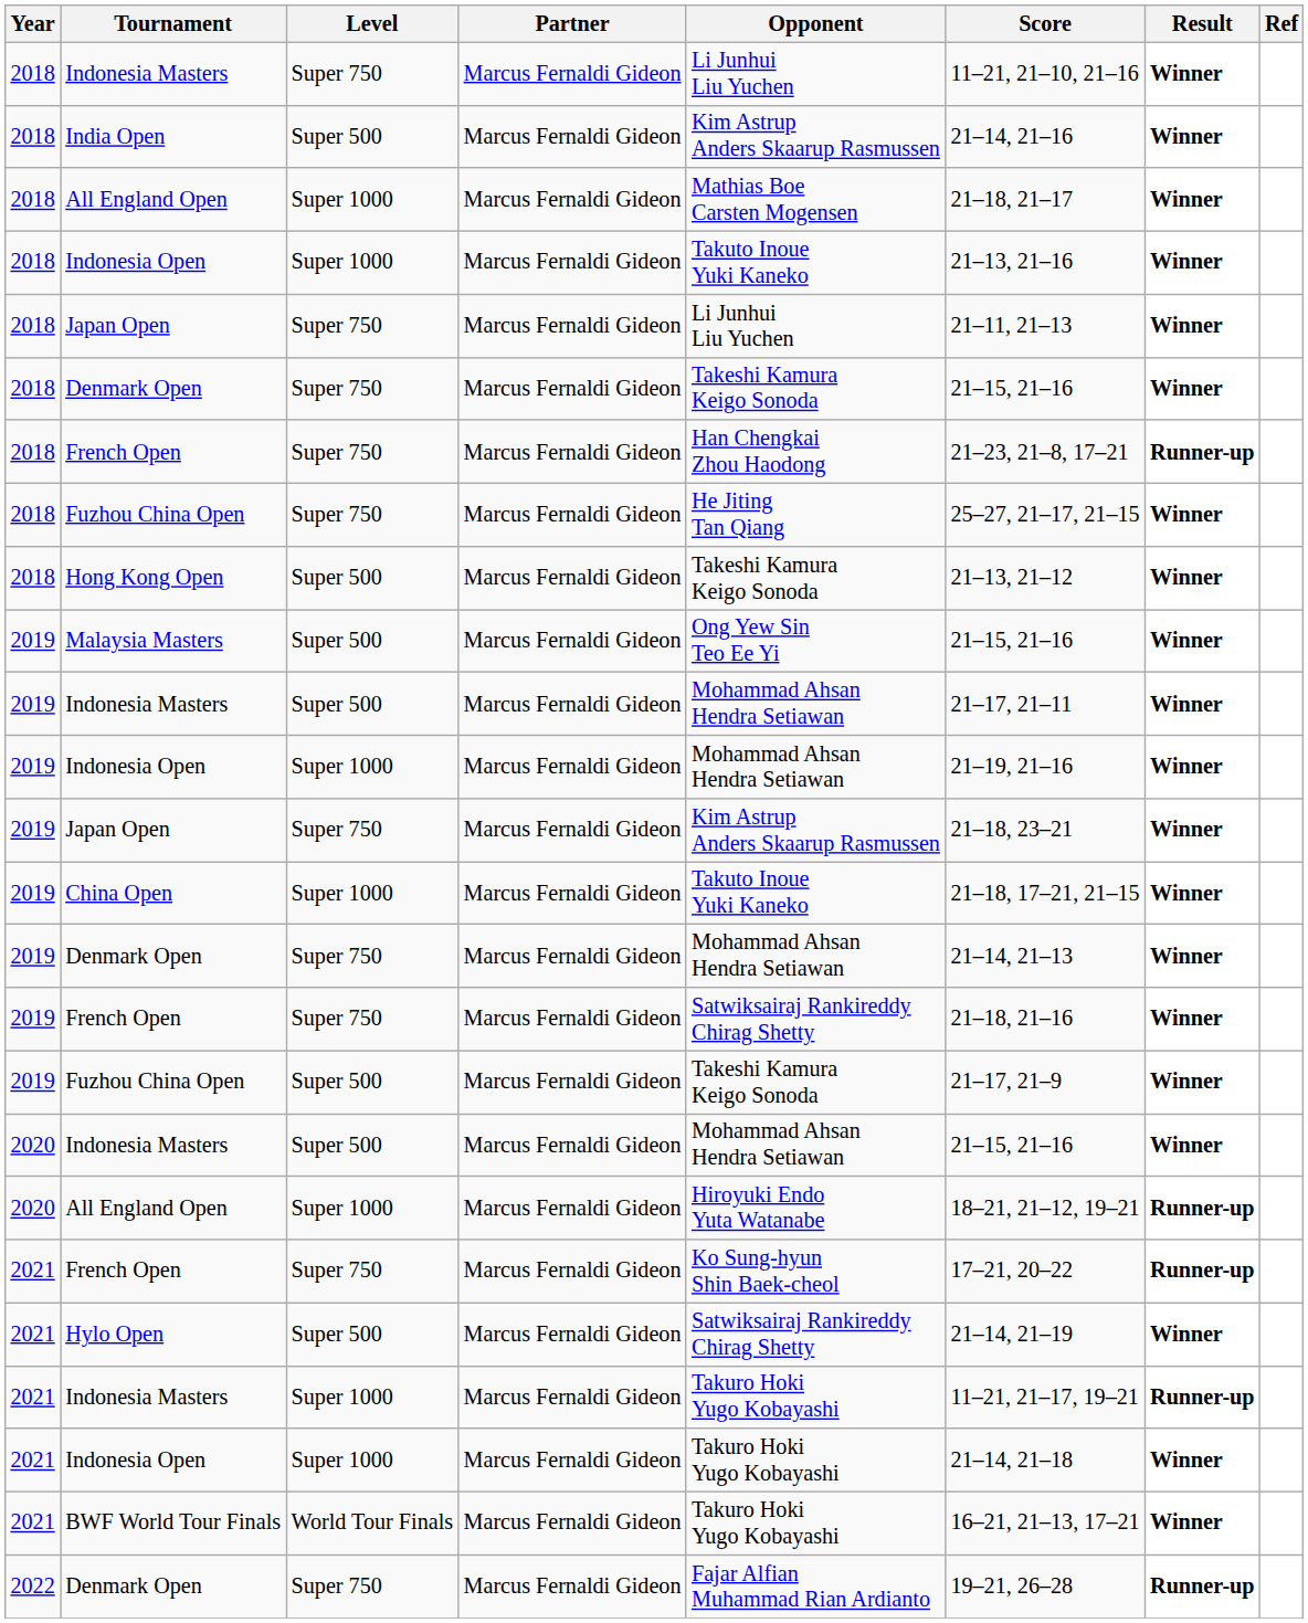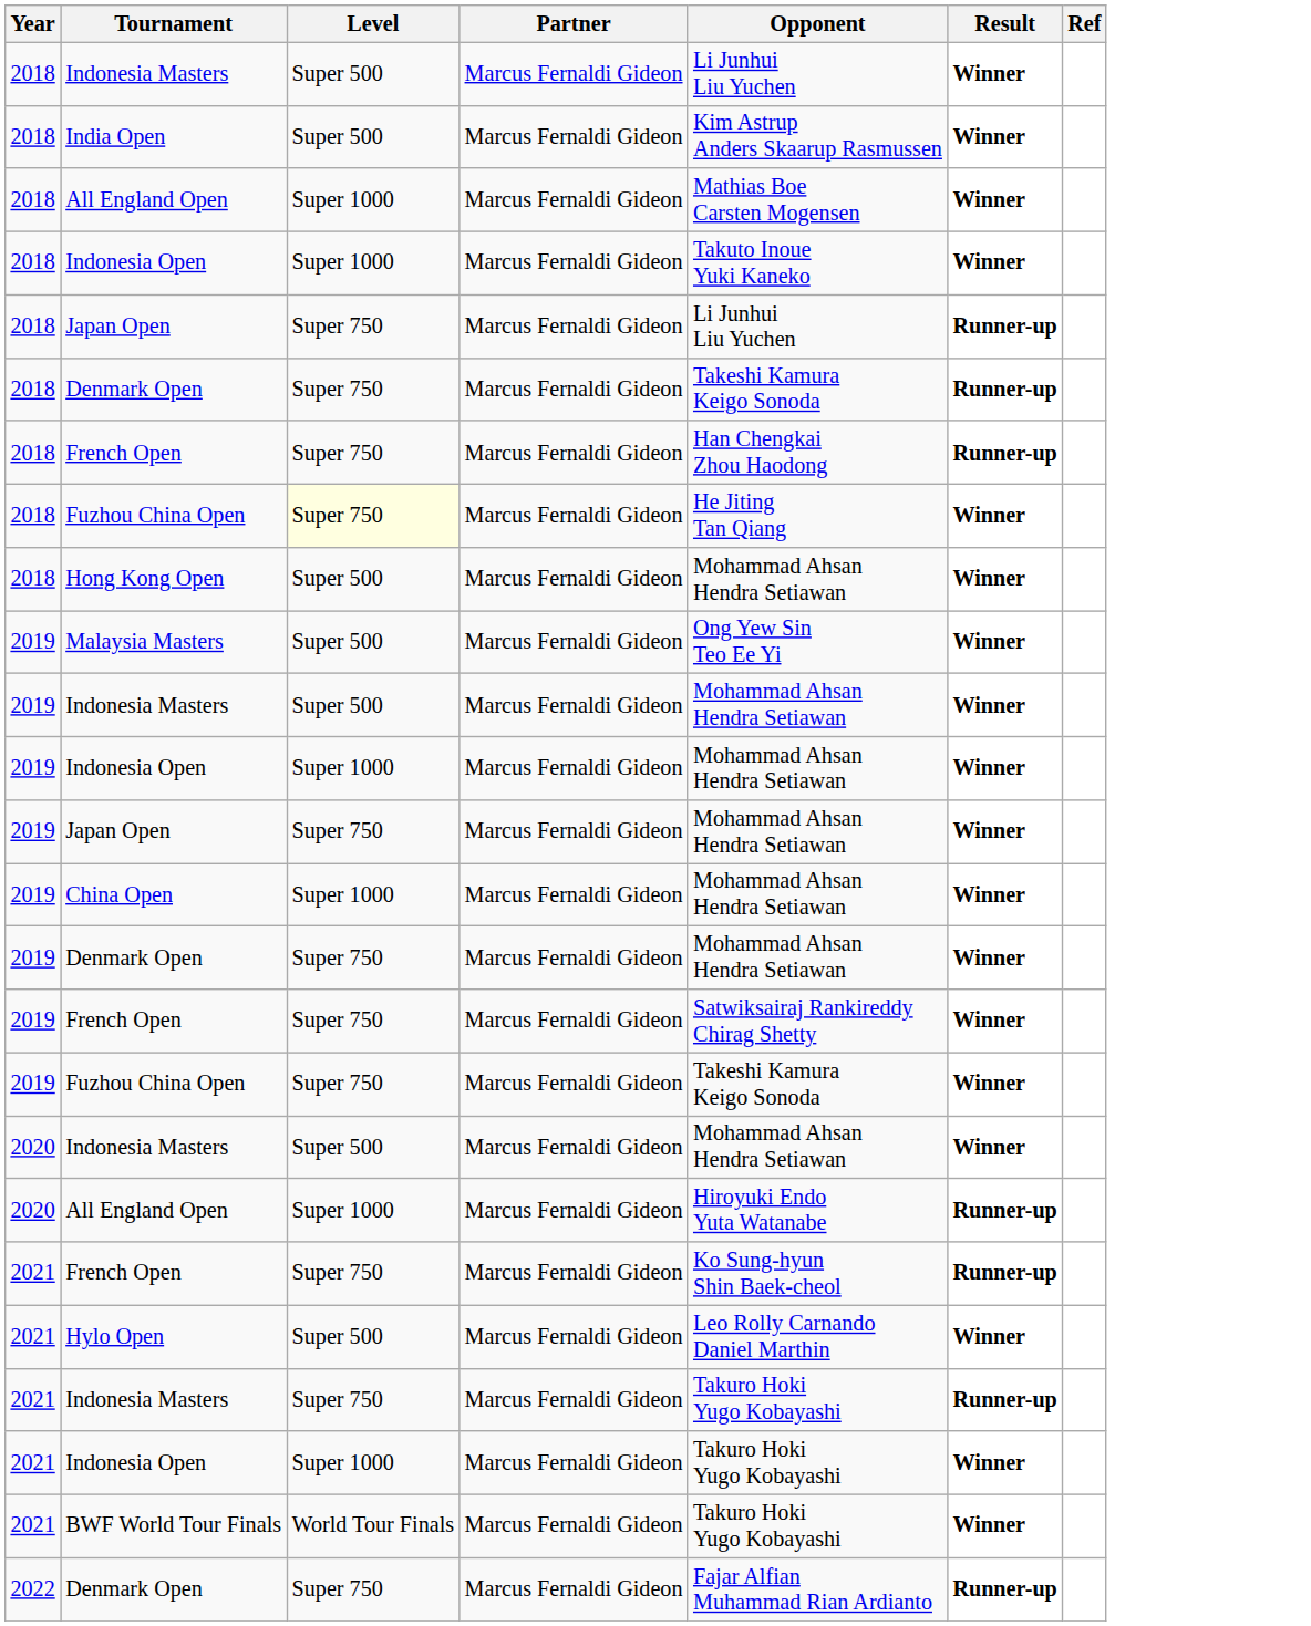 <table class="sortable wikitable" style="font-size: 90%">
 <tr>
 <th>Year</th>
 <th>Tournament</th>
 <th>Level</th>
 <th>Partner</th>
 <th>Opponent</th>
-<th>Score</th>
 <th>Result</th>
 <th>Ref</th>
 </tr>
 <tr>
 <td align="center"><a href='#'>2018</a></td>
 <td align="left"><a href='#'>Indonesia Masters</a></td>
-<td align="left">Super 750</td>
+<td align="left">Super 500</td>
 <td align="left"> <a href='#'>Marcus Fernaldi Gideon</a></td>
 <td align="left"> <a href='#'>Li Junhui</a><br> <a href='#'>Liu Yuchen</a></td>
-<td align="left">11–21, 21–10, 21–16</td>
 <td style="text-align:left; background:white"> <strong>Winner</strong></td>
 <td style="text-align:center; background:white"></td>
 </tr>
 <tr>
 <td align="center"><a href='#'>2018</a></td>
 <td align="left"><a href='#'>India Open</a></td>
 <td align="left">Super 500</td>
 <td align="left"> Marcus Fernaldi Gideon</td>
 <td align="left"> <a href='#'>Kim Astrup</a><br> <a href='#'>Anders Skaarup Rasmussen</a></td>
-<td align="left">21–14, 21–16</td>
 <td style="text-align:left; background:white"> <strong>Winner</strong></td>
 <td style="text-align:center; background:white"></td>
 </tr>
 <tr>
 <td align="center"><a href='#'>2018</a></td>
 <td align="left"><a href='#'>All England Open</a></td>
 <td align="left">Super 1000</td>
 <td align="left"> Marcus Fernaldi Gideon</td>
 <td align="left"> <a href='#'>Mathias Boe</a><br> <a href='#'>Carsten Mogensen</a></td>
-<td align="left">21–18, 21–17</td>
 <td style="text-align:left; background:white"> <strong>Winner</strong></td>
 <td style="text-align:center; background:white"></td>
 </tr>
 <tr>
 <td align="center"><a href='#'>2018</a></td>
 <td align="left"><a href='#'>Indonesia Open</a></td>
 <td align="left">Super 1000</td>
 <td align="left"> Marcus Fernaldi Gideon</td>
 <td align="left"> <a href='#'>Takuto Inoue</a><br> <a href='#'>Yuki Kaneko</a></td>
-<td align="left">21–13, 21–16</td>
 <td style="text-align:left; background:white"> <strong>Winner</strong></td>
 <td style="text-align:center; background:white"></td>
 </tr>
 <tr>
 <td align="center"><a href='#'>2018</a></td>
 <td align="left"><a href='#'>Japan Open</a></td>
 <td align="left">Super 750</td>
 <td align="left"> Marcus Fernaldi Gideon</td>
 <td align="left"> Li Junhui<br> Liu Yuchen</td>
-<td align="left">21–11, 21–13</td>
-<td style="text-align:left; background:white"> <strong>Winner</strong></td>
+<td style="text-align:left; background:white"> <strong>Runner-up</strong></td>
 <td style="text-align:center; background:white"></td>
 </tr>
 <tr>
 <td align="center"><a href='#'>2018</a></td>
 <td align="left"><a href='#'>Denmark Open</a></td>
 <td align="left">Super 750</td>
 <td align="left"> Marcus Fernaldi Gideon</td>
 <td align="left"> <a href='#'>Takeshi Kamura</a><br> <a href='#'>Keigo Sonoda</a></td>
-<td align="left">21–15, 21–16</td>
-<td style="text-align:left; background:white"> <strong>Winner</strong></td>
+<td style="text-align:left; background:white"> <strong>Runner-up</strong></td>
 <td style="text-align:center; background:white"></td>
 </tr>
 <tr>
 <td align="center"><a href='#'>2018</a></td>
 <td align="left"><a href='#'>French Open</a></td>
 <td align="left">Super 750</td>
 <td align="left"> Marcus Fernaldi Gideon</td>
 <td align="left"> <a href='#'>Han Chengkai</a><br> <a href='#'>Zhou Haodong</a></td>
-<td align="left">21–23, 21–8, 17–21</td>
 <td style="text-align:left; background:white"> <strong>Runner-up</strong></td>
 <td style="text-align:center; background:white"></td>
 </tr>
 <tr>
 <td align="center"><a href='#'>2018</a></td>
 <td align="left"><a href='#'>Fuzhou China Open</a></td>
-<td align="left">Super 750</td>
+<td align="left" style="background: lightyellow;">Super 750</td>
 <td align="left"> Marcus Fernaldi Gideon</td>
 <td align="left"> <a href='#'>He Jiting</a><br> <a href='#'>Tan Qiang</a></td>
-<td align="left">25–27, 21–17, 21–15</td>
 <td style="text-align:left; background:white"> <strong>Winner</strong></td>
 <td style="text-align:center; background:white"></td>
 </tr>
 <tr>
 <td align="center"><a href='#'>2018</a></td>
 <td align="left"><a href='#'>Hong Kong Open</a></td>
 <td align="left">Super 500</td>
 <td align="left"> Marcus Fernaldi Gideon</td>
-<td align="left"> Takeshi Kamura<br> Keigo Sonoda</td>
-<td align="left">21–13, 21–12</td>
+<td align="left"> Mohammad Ahsan<br> Hendra Setiawan</td>
 <td style="text-align:left; background:white"> <strong>Winner</strong></td>
 <td style="text-align:center; background:white"></td>
 </tr>
 <tr>
 <td align="center"><a href='#'>2019</a></td>
 <td align="left"><a href='#'>Malaysia Masters</a></td>
 <td align="left">Super 500</td>
 <td align="left"> Marcus Fernaldi Gideon</td>
 <td align="left"> <a href='#'>Ong Yew Sin</a><br> <a href='#'>Teo Ee Yi</a></td>
-<td align="left">21–15, 21–16</td>
 <td style="text-align:left; background:white"> <strong>Winner</strong></td>
 <td style="text-align:center; background:white"></td>
 </tr>
 <tr>
 <td align="center"><a href='#'>2019</a></td>
 <td align="left">Indonesia Masters</td>
 <td align="left">Super 500</td>
 <td align="left"> Marcus Fernaldi Gideon</td>
 <td align="left"> <a href='#'>Mohammad Ahsan</a><br> <a href='#'>Hendra Setiawan</a></td>
-<td align="left">21–17, 21–11</td>
 <td style="text-align:left; background:white"> <strong>Winner</strong></td>
 <td style="text-align:center; background:white"></td>
 </tr>
 <tr>
 <td align="center"><a href='#'>2019</a></td>
 <td align="left">Indonesia Open</td>
 <td align="left">Super 1000</td>
 <td align="left"> Marcus Fernaldi Gideon</td>
 <td align="left"> Mohammad Ahsan<br> Hendra Setiawan</td>
-<td align="left">21–19, 21–16</td>
 <td style="text-align:left; background:white"> <strong>Winner</strong></td>
 <td style="text-align:center; background:white"></td>
 </tr>
 <tr>
 <td align="center"><a href='#'>2019</a></td>
 <td align="left">Japan Open</td>
 <td align="left">Super 750</td>
 <td align="left"> Marcus Fernaldi Gideon</td>
-<td align="left"> <a href='#'>Kim Astrup</a><br> <a href='#'>Anders Skaarup Rasmussen</a></td>
-<td align="left">21–18, 23–21</td>
+<td align="left"> Mohammad Ahsan<br> Hendra Setiawan</td>
 <td style="text-align:left; background:white"> <strong>Winner</strong></td>
 <td style="text-align:center; background:white"></td>
 </tr>
 <tr>
 <td align="center"><a href='#'>2019</a></td>
 <td align="left"><a href='#'>China Open</a></td>
 <td align="left">Super 1000</td>
 <td align="left"> Marcus Fernaldi Gideon</td>
-<td align="left"> <a href='#'>Takuto Inoue</a><br> <a href='#'>Yuki Kaneko</a></td>
-<td align="left">21–18, 17–21, 21–15</td>
+<td align="left"> Mohammad Ahsan<br> Hendra Setiawan</td>
 <td style="text-align:left; background:white"> <strong>Winner</strong></td>
 <td style="text-align:center; background:white"></td>
 </tr>
 <tr>
 <td align="center"><a href='#'>2019</a></td>
 <td align="left">Denmark Open</td>
 <td align="left">Super 750</td>
 <td align="left"> Marcus Fernaldi Gideon</td>
 <td align="left"> Mohammad Ahsan<br> Hendra Setiawan</td>
-<td align="left">21–14, 21–13</td>
 <td style="text-align:left; background:white"> <strong>Winner</strong></td>
 <td style="text-align:center; background:white"></td>
 </tr>
 <tr>
 <td align="center"><a href='#'>2019</a></td>
 <td align="left">French Open</td>
 <td align="left">Super 750</td>
 <td align="left"> Marcus Fernaldi Gideon</td>
 <td align="left"> <a href='#'>Satwiksairaj Rankireddy</a><br> <a href='#'>Chirag Shetty</a></td>
-<td align="left">21–18, 21–16</td>
 <td style="text-align:left; background:white"> <strong>Winner</strong></td>
 <td style="text-align:center; background:white"></td>
 </tr>
 <tr>
 <td align="center"><a href='#'>2019</a></td>
 <td align="left">Fuzhou China Open</td>
-<td align="left">Super 500</td>
+<td align="left">Super 750</td>
 <td align="left"> Marcus Fernaldi Gideon</td>
 <td align="left"> Takeshi Kamura<br> Keigo Sonoda</td>
-<td align="left">21–17, 21–9</td>
 <td style="text-align:left; background:white"> <strong>Winner</strong></td>
 <td style="text-align:center; background:white"></td>
 </tr>
 <tr>
 <td align="center"><a href='#'>2020</a></td>
 <td align="left">Indonesia Masters</td>
 <td align="left">Super 500</td>
 <td align="left"> Marcus Fernaldi Gideon</td>
 <td align="left"> Mohammad Ahsan<br> Hendra Setiawan</td>
-<td align="left">21–15, 21–16</td>
 <td style="text-align:left; background:white"> <strong>Winner</strong></td>
 <td style="text-align:center; background:white"></td>
 </tr>
 <tr>
 <td align="center"><a href='#'>2020</a></td>
 <td align="left">All England Open</td>
 <td align="left">Super 1000</td>
 <td align="left"> Marcus Fernaldi Gideon</td>
 <td align="left"> <a href='#'>Hiroyuki Endo</a><br> <a href='#'>Yuta Watanabe</a></td>
-<td align="left">18–21, 21–12, 19–21</td>
 <td style="text-align:left; background:white"> <strong>Runner-up</strong></td>
 <td style="text-align:center; background:white"></td>
 </tr>
 <tr>
 <td align="center"><a href='#'>2021</a></td>
 <td align="left">French Open</td>
 <td align="left">Super 750</td>
 <td align="left"> Marcus Fernaldi Gideon</td>
 <td align="left"> <a href='#'>Ko Sung-hyun</a><br> <a href='#'>Shin Baek-cheol</a></td>
-<td align="left">17–21, 20–22</td>
 <td style="text-align:left; background:white"> <strong>Runner-up</strong></td>
 <td style="text-align:center; background:white"></td>
 </tr>
 <tr>
 <td align="center"><a href='#'>2021</a></td>
 <td align="left"><a href='#'>Hylo Open</a></td>
 <td align="left">Super 500</td>
 <td align="left"> Marcus Fernaldi Gideon</td>
-<td align="left"> <a href='#'>Satwiksairaj Rankireddy</a><br> <a href='#'>Chirag Shetty</a></td>
-<td align="left">21–14, 21–19</td>
+<td align="left"> <a href='#'>Leo Rolly Carnando</a><br> <a href='#'>Daniel Marthin</a></td>
 <td style="text-align:left; background:white"> <strong>Winner</strong></td>
 <td style="text-align:center; background:white"></td>
 </tr>
 <tr>
 <td align="center"><a href='#'>2021</a></td>
 <td align="left">Indonesia Masters</td>
-<td align="left">Super 1000</td>
+<td align="left">Super 750</td>
 <td align="left"> Marcus Fernaldi Gideon</td>
 <td align="left"> <a href='#'>Takuro Hoki</a><br> <a href='#'>Yugo Kobayashi</a></td>
-<td align="left">11–21, 21–17, 19–21</td>
 <td style="text-align:left; background:white"> <strong>Runner-up</strong></td>
 <td style="text-align:center; background:white"></td>
 </tr>
 <tr>
 <td align="center"><a href='#'>2021</a></td>
 <td align="left">Indonesia Open</td>
 <td align="left">Super 1000</td>
 <td align="left"> Marcus Fernaldi Gideon</td>
 <td align="left"> Takuro Hoki<br> Yugo Kobayashi</td>
-<td align="left">21–14, 21–18</td>
 <td style="text-align:left; background:white"> <strong>Winner</strong></td>
 <td style="text-align:center; background:white"></td>
 </tr>
 <tr>
 <td align="center"><a href='#'>2021</a></td>
 <td align="left">BWF World Tour Finals</td>
 <td align="left">World Tour Finals</td>
 <td align="left"> Marcus Fernaldi Gideon</td>
 <td align="left"> Takuro Hoki<br> Yugo Kobayashi</td>
-<td align="left">16–21, 21–13, 17–21</td>
 <td style="text-align:left; background:white"> <strong>Winner</strong></td>
 <td style="text-align:center; background:white"></td>
 </tr>
 <tr>
 <td align="center"><a href='#'>2022</a></td>
 <td align="left">Denmark Open</td>
 <td align="left">Super 750</td>
 <td align="left"> Marcus Fernaldi Gideon</td>
 <td align="left"> <a href='#'>Fajar Alfian</a><br> <a href='#'>Muhammad Rian Ardianto</a></td>
-<td align="left">19–21, 26–28</td>
 <td style="text-align:left; background:white"> <strong>Runner-up</strong></td>
 <td style="text-align:center; background:white"></td>
 </tr>
 </table>
